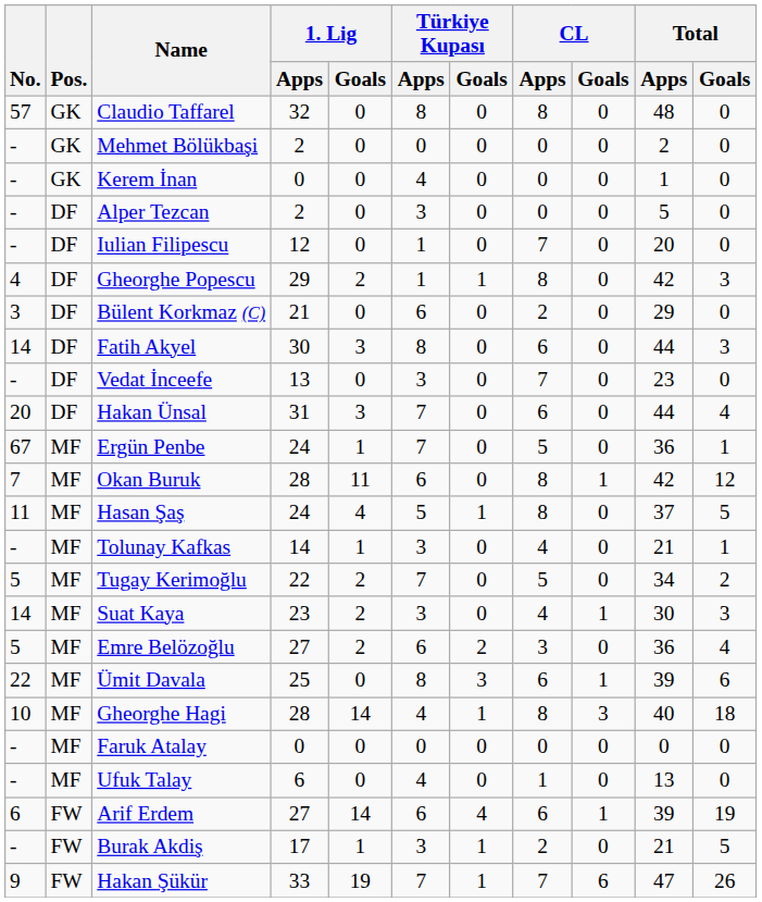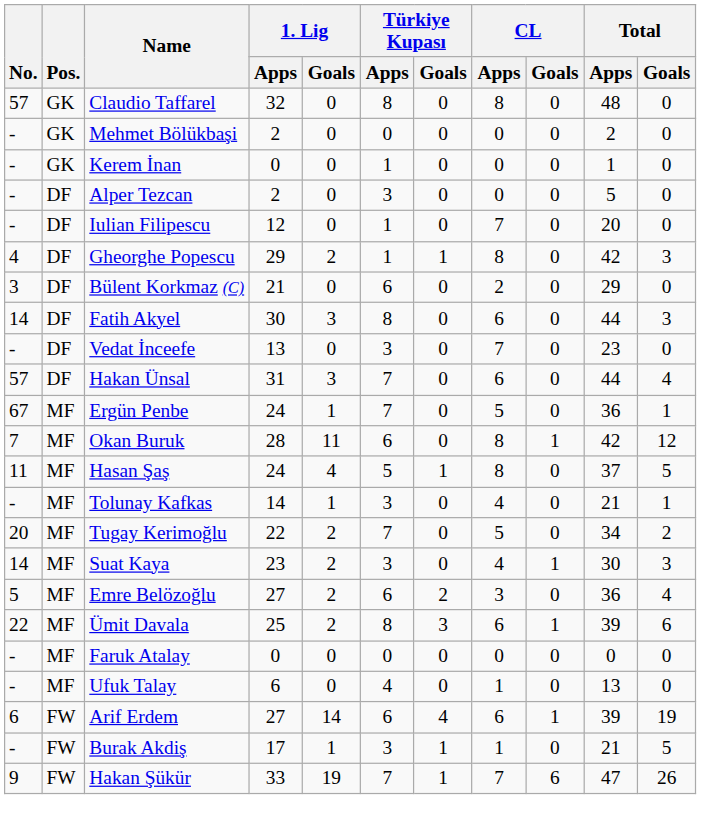 <table class="wikitable" style="text-align:center">
 <tr>
 <th rowspan="2" style="vertical-align:bottom;">No.</th>
 <th rowspan="2" style="vertical-align:bottom;">Pos.</th>
 <th rowspan="2">Name</th>
 <th colspan="2" style="width:85px;"><a href='#'>1. Lig</a></th>
 <th colspan="2" style="width:85px;"><a href='#'>Türkiye Kupası</a></th>
 <th colspan="2" style="width:85px;"><a href='#'>CL</a></th>
 <th colspan="2" style="width:85px;">Total</th>
 </tr>
 <tr>
 <th>Apps</th>
 <th>Goals</th>
 <th>Apps</th>
 <th>Goals</th>
 <th>Apps</th>
 <th>Goals</th>
 <th>Apps</th>
 <th>Goals</th>
 </tr>
 <tr>
 <td align="left">57</td>
 <td align="left">GK</td>
 <td align="left"> <a href='#'>Claudio Taffarel</a></td>
 <td>32</td>
 <td>0</td>
 <td>8</td>
 <td>0</td>
 <td>8</td>
 <td>0</td>
 <td>48</td>
 <td>0</td>
 </tr>
 <tr>
 <td align="left">-</td>
 <td align="left">GK</td>
 <td align="left"> <a href='#'>Mehmet Bölükbaşi</a></td>
 <td>2</td>
 <td>0</td>
 <td>0</td>
 <td>0</td>
 <td>0</td>
 <td>0</td>
 <td>2</td>
 <td>0</td>
 </tr>
 <tr>
 <td align="left">-</td>
 <td align="left">GK</td>
 <td align="left"> <a href='#'>Kerem İnan</a></td>
 <td>0</td>
 <td>0</td>
-<td>4</td>
+<td>1</td>
 <td>0</td>
 <td>0</td>
 <td>0</td>
 <td>1</td>
 <td>0</td>
 </tr>
 <tr>
 <td align="left">-</td>
 <td align="left">DF</td>
 <td align="left"> <a href='#'>Alper Tezcan</a></td>
 <td>2</td>
 <td>0</td>
 <td>3</td>
 <td>0</td>
 <td>0</td>
 <td>0</td>
 <td>5</td>
 <td>0</td>
 </tr>
 <tr>
 <td align="left">-</td>
 <td align="left">DF</td>
 <td align="left"> <a href='#'>Iulian Filipescu</a></td>
 <td>12</td>
 <td>0</td>
 <td>1</td>
 <td>0</td>
 <td>7</td>
 <td>0</td>
 <td>20</td>
 <td>0</td>
 </tr>
 <tr>
 <td align="left">4</td>
 <td align="left">DF</td>
 <td align="left"> <a href='#'>Gheorghe Popescu</a></td>
 <td>29</td>
 <td>2</td>
 <td>1</td>
 <td>1</td>
 <td>8</td>
 <td>0</td>
 <td>42</td>
 <td>3</td>
 </tr>
 <tr>
 <td align="left">3</td>
 <td align="left">DF</td>
 <td align="left"> <a href='#'>Bülent Korkmaz</a> <small><em><a href='#'>(C)</a></em></small></td>
 <td>21</td>
 <td>0</td>
 <td>6</td>
 <td>0</td>
 <td>2</td>
 <td>0</td>
 <td>29</td>
 <td>0</td>
 </tr>
 <tr>
 <td align="left">14</td>
 <td align="left">DF</td>
 <td align="left"> <a href='#'>Fatih Akyel</a></td>
 <td>30</td>
 <td>3</td>
 <td>8</td>
 <td>0</td>
 <td>6</td>
 <td>0</td>
 <td>44</td>
 <td>3</td>
 </tr>
 <tr>
 <td align="left">-</td>
 <td align="left">DF</td>
 <td align="left"> <a href='#'>Vedat İnceefe</a></td>
 <td>13</td>
 <td>0</td>
 <td>3</td>
 <td>0</td>
 <td>7</td>
 <td>0</td>
 <td>23</td>
 <td>0</td>
 </tr>
 <tr>
-<td align="left">20</td>
+<td align="left">57</td>
 <td align="left">DF</td>
 <td align="left"> <a href='#'>Hakan Ünsal</a></td>
 <td>31</td>
 <td>3</td>
 <td>7</td>
 <td>0</td>
 <td>6</td>
 <td>0</td>
 <td>44</td>
 <td>4</td>
 </tr>
 <tr>
 <td align="left">67</td>
 <td align="left">MF</td>
 <td align="left"> <a href='#'>Ergün Penbe</a></td>
 <td>24</td>
 <td>1</td>
 <td>7</td>
 <td>0</td>
 <td>5</td>
 <td>0</td>
 <td>36</td>
 <td>1</td>
 </tr>
 <tr>
 <td align="left">7</td>
 <td align="left">MF</td>
 <td align="left"> <a href='#'>Okan Buruk</a></td>
 <td>28</td>
 <td>11</td>
 <td>6</td>
 <td>0</td>
 <td>8</td>
 <td>1</td>
 <td>42</td>
 <td>12</td>
 </tr>
 <tr>
 <td align="left">11</td>
 <td align="left">MF</td>
 <td align="left"> <a href='#'>Hasan Şaş</a></td>
 <td>24</td>
 <td>4</td>
 <td>5</td>
 <td>1</td>
 <td>8</td>
 <td>0</td>
 <td>37</td>
 <td>5</td>
 </tr>
 <tr>
 <td align="left">-</td>
 <td align="left">MF</td>
 <td align="left"> <a href='#'>Tolunay Kafkas</a></td>
 <td>14</td>
 <td>1</td>
 <td>3</td>
 <td>0</td>
 <td>4</td>
 <td>0</td>
 <td>21</td>
 <td>1</td>
 </tr>
 <tr>
-<td align="left">5</td>
+<td align="left">20</td>
 <td align="left">MF</td>
 <td align="left"> <a href='#'>Tugay Kerimoğlu</a></td>
 <td>22</td>
 <td>2</td>
 <td>7</td>
 <td>0</td>
 <td>5</td>
 <td>0</td>
 <td>34</td>
 <td>2</td>
 </tr>
 <tr>
 <td align="left">14</td>
 <td align="left">MF</td>
 <td align="left"> <a href='#'>Suat Kaya</a></td>
 <td>23</td>
 <td>2</td>
 <td>3</td>
 <td>0</td>
 <td>4</td>
 <td>1</td>
 <td>30</td>
 <td>3</td>
 </tr>
 <tr>
 <td align="left">5</td>
 <td align="left">MF</td>
 <td align="left"> <a href='#'>Emre Belözoğlu</a></td>
 <td>27</td>
 <td>2</td>
 <td>6</td>
 <td>2</td>
 <td>3</td>
 <td>0</td>
 <td>36</td>
 <td>4</td>
 </tr>
 <tr>
 <td align="left">22</td>
 <td align="left">MF</td>
 <td align="left"> <a href='#'>Ümit Davala</a></td>
 <td>25</td>
-<td>0</td>
+<td>2</td>
 <td>8</td>
 <td>3</td>
 <td>6</td>
 <td>1</td>
 <td>39</td>
 <td>6</td>
-</tr>
-<tr>
-<td align="left">10</td>
-<td align="left">MF</td>
-<td align="left"> <a href='#'>Gheorghe Hagi</a></td>
-<td>28</td>
-<td>14</td>
-<td>4</td>
-<td>1</td>
-<td>8</td>
-<td>3</td>
-<td>40</td>
-<td>18</td>
 </tr>
 <tr>
 <td align="left">-</td>
 <td align="left">MF</td>
 <td align="left"> <a href='#'>Faruk Atalay</a></td>
 <td>0</td>
 <td>0</td>
 <td>0</td>
 <td>0</td>
 <td>0</td>
 <td>0</td>
 <td>0</td>
 <td>0</td>
 </tr>
 <tr>
 <td align="left">-</td>
 <td align="left">MF</td>
 <td align="left"> <a href='#'>Ufuk Talay</a></td>
 <td>6</td>
 <td>0</td>
 <td>4</td>
 <td>0</td>
 <td>1</td>
 <td>0</td>
 <td>13</td>
 <td>0</td>
 </tr>
 <tr>
 <td align="left">6</td>
 <td align="left">FW</td>
 <td align="left"> <a href='#'>Arif Erdem</a></td>
 <td>27</td>
 <td>14</td>
 <td>6</td>
 <td>4</td>
 <td>6</td>
 <td>1</td>
 <td>39</td>
 <td>19</td>
 </tr>
 <tr>
 <td align="left">-</td>
 <td align="left">FW</td>
 <td align="left"> <a href='#'>Burak Akdiş</a></td>
 <td>17</td>
 <td>1</td>
 <td>3</td>
 <td>1</td>
-<td>2</td>
+<td>1</td>
 <td>0</td>
 <td>21</td>
 <td>5</td>
 </tr>
 <tr>
 <td align="left">9</td>
 <td align="left">FW</td>
 <td align="left"> <a href='#'>Hakan Şükür</a></td>
 <td>33</td>
 <td>19</td>
 <td>7</td>
 <td>1</td>
 <td>7</td>
 <td>6</td>
 <td>47</td>
 <td>26</td>
 </tr>
 </table>
